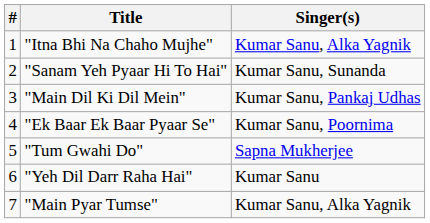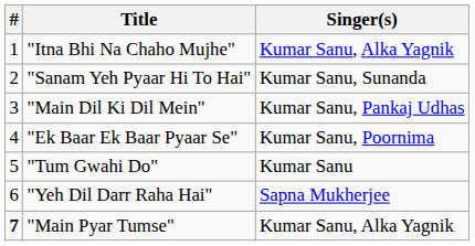 <table class="wikitable">
 <tr>
 <th>#</th>
 <th>Title</th>
 <th>Singer(s)</th>
 </tr>
 <tr>
 <td>1</td>
 <td>"Itna Bhi Na Chaho Mujhe"</td>
 <td><a href='#'>Kumar Sanu</a>, <a href='#'>Alka Yagnik</a></td>
 </tr>
 <tr>
 <td>2</td>
 <td>"Sanam Yeh Pyaar Hi To Hai"</td>
 <td>Kumar Sanu, Sunanda</td>
 </tr>
 <tr>
 <td>3</td>
 <td>"Main Dil Ki Dil Mein"</td>
 <td>Kumar Sanu, <a href='#'>Pankaj Udhas</a></td>
 </tr>
 <tr>
 <td>4</td>
 <td>"Ek Baar Ek Baar Pyaar Se"</td>
 <td>Kumar Sanu, <a href='#'>Poornima</a></td>
 </tr>
 <tr>
 <td>5</td>
 <td>"Tum Gwahi Do"</td>
-<td><a href='#'>Sapna Mukherjee</a></td>
+<td>Kumar Sanu</td>
 </tr>
 <tr>
 <td>6</td>
 <td>"Yeh Dil Darr Raha Hai"</td>
-<td>Kumar Sanu</td>
+<td><a href='#'>Sapna Mukherjee</a></td>
 </tr>
 <tr>
-<td>7</td>
+<td><strong>7</strong></td>
 <td>"Main Pyar Tumse"</td>
 <td>Kumar Sanu, Alka Yagnik</td>
 </tr>
 </table>
